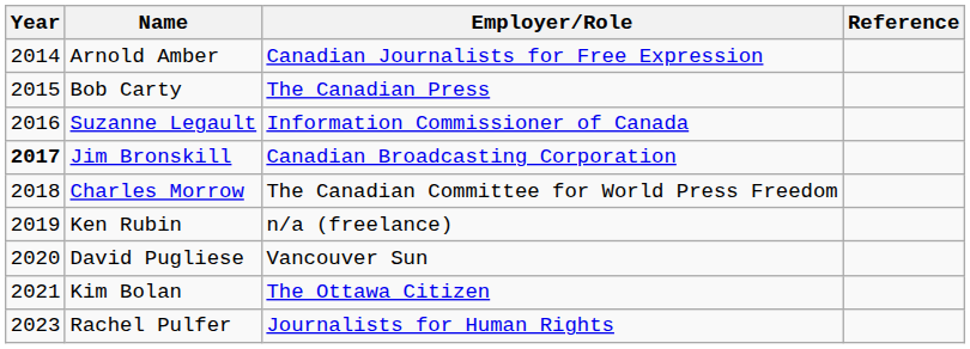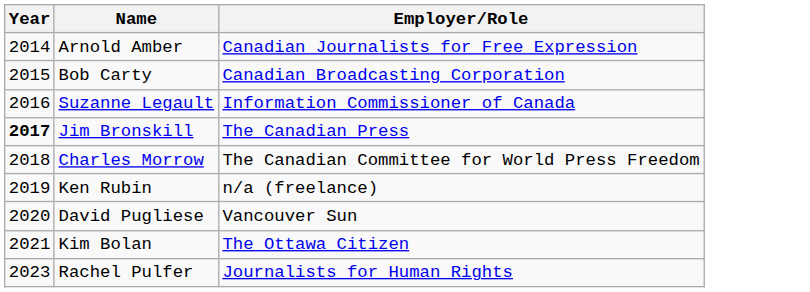 <table class="wikitable">
 <tr>
 <th>Year</th>
 <th>Name</th>
 <th>Employer/Role</th>
-<th>Reference</th>
 </tr>
 <tr>
 <td>2014</td>
 <td>Arnold Amber</td>
 <td><a href='#'>Canadian Journalists for Free Expression</a></td>
-<td></td>
 </tr>
 <tr>
 <td>2015</td>
 <td>Bob Carty</td>
-<td><a href='#'>The Canadian Press</a></td>
-<td></td>
+<td><a href='#'>Canadian Broadcasting Corporation</a></td>
 </tr>
 <tr>
 <td>2016</td>
 <td><a href='#'>Suzanne Legault</a></td>
 <td><a href='#'>Information Commissioner of Canada</a></td>
-<td></td>
 </tr>
 <tr>
 <td><strong>2017</strong></td>
 <td><a href='#'>Jim Bronskill</a></td>
-<td><a href='#'>Canadian Broadcasting Corporation</a></td>
-<td></td>
+<td><a href='#'>The Canadian Press</a></td>
 </tr>
 <tr>
 <td>2018</td>
 <td><a href='#'>Charles Morrow</a></td>
 <td>The Canadian Committee for World Press Freedom</td>
-<td></td>
 </tr>
 <tr>
 <td>2019</td>
 <td>Ken Rubin</td>
 <td>n/a (freelance)</td>
-<td></td>
 </tr>
 <tr>
 <td>2020</td>
 <td>David Pugliese</td>
 <td>Vancouver Sun</td>
-<td></td>
 </tr>
 <tr>
 <td>2021</td>
 <td>Kim Bolan</td>
 <td><a href='#'>The Ottawa Citizen</a></td>
-<td></td>
 </tr>
 <tr>
 <td>2023</td>
 <td>Rachel Pulfer</td>
 <td><a href='#'>Journalists for Human Rights</a></td>
-<td></td>
 </tr>
 </table>
